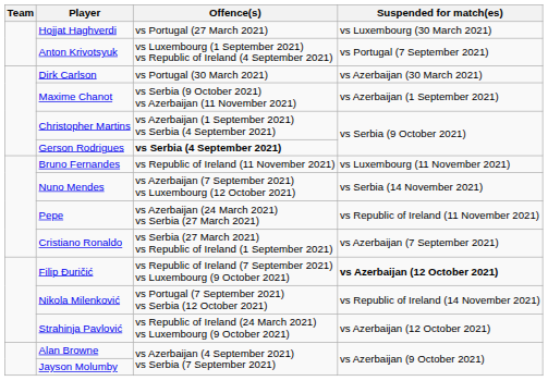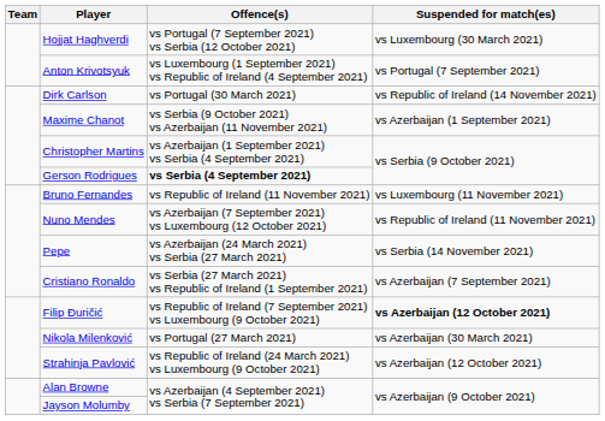 <table class="wikitable" style="font-size:90%">
 <tr>
 <th>Team</th>
 <th>Player</th>
 <th>Offence(s)</th>
 <th>Suspended for match(es)</th>
 </tr>
 <tr>
 <td rowspan=2></td>
 <td><a href='#'>Hojjat Haghverdi</a></td>
-<td> vs Portugal (27 March 2021)</td>
+<td> vs Portugal (7 September 2021)<br> vs Serbia (12 October 2021)</td>
 <td>vs Luxembourg (30 March 2021)</td>
 </tr>
 <tr>
 <td><a href='#'>Anton Krivotsyuk</a></td>
 <td> vs Luxembourg (1 September 2021)<br> vs Republic of Ireland (4 September 2021)</td>
 <td>vs Portugal (7 September 2021)</td>
 </tr>
 <tr>
 <td rowspan=4></td>
 <td><a href='#'>Dirk Carlson</a></td>
 <td> vs Portugal (30 March 2021)</td>
-<td>vs Azerbaijan (30 March 2021)</td>
+<td>vs Republic of Ireland (14 November 2021)</td>
 </tr>
 <tr>
 <td><a href='#'>Maxime Chanot</a></td>
 <td> vs Serbia (9 October 2021)<br> vs Azerbaijan (11 November 2021)</td>
 <td>vs Azerbaijan (1 September 2021)</td>
 </tr>
 <tr>
 <td><a href='#'>Christopher Martins</a></td>
 <td> vs Azerbaijan (1 September 2021)<br> vs Serbia (4 September 2021)</td>
 <td rowspan=2>vs Serbia (9 October 2021)</td>
 </tr>
 <tr>
 <td><a href='#'>Gerson Rodrigues</a></td>
 <td><strong> vs Serbia (4 September 2021)</strong></td>
 </tr>
 <tr>
 <td rowspan=4></td>
 <td><a href='#'>Bruno Fernandes</a></td>
 <td> vs Republic of Ireland (11 November 2021)</td>
 <td>vs Luxembourg (11 November 2021)</td>
 </tr>
 <tr>
 <td><a href='#'>Nuno Mendes</a></td>
 <td> vs Azerbaijan (7 September 2021)<br> vs Luxembourg (12 October 2021)</td>
-<td>vs Serbia (14 November 2021)</td>
+<td>vs Republic of Ireland (11 November 2021)</td>
 </tr>
 <tr>
 <td><a href='#'>Pepe</a></td>
 <td> vs Azerbaijan (24 March 2021)<br> vs Serbia (27 March 2021)</td>
-<td>vs Republic of Ireland (11 November 2021)</td>
+<td>vs Serbia (14 November 2021)</td>
 </tr>
 <tr>
 <td><a href='#'>Cristiano Ronaldo</a></td>
 <td> vs Serbia (27 March 2021)<br> vs Republic of Ireland (1 September 2021)</td>
 <td>vs Azerbaijan (7 September 2021)</td>
 </tr>
 <tr>
 <td rowspan=3></td>
 <td><a href='#'>Filip Đuričić</a></td>
 <td> vs Republic of Ireland (7 September 2021)<br> vs Luxembourg (9 October 2021)</td>
 <td><strong>vs Azerbaijan (12 October 2021)</strong></td>
 </tr>
 <tr>
 <td><a href='#'>Nikola Milenković</a></td>
-<td> vs Portugal (7 September 2021)<br> vs Serbia (12 October 2021)</td>
-<td>vs Republic of Ireland (14 November 2021)</td>
+<td> vs Portugal (27 March 2021)</td>
+<td>vs Azerbaijan (30 March 2021)</td>
 </tr>
 <tr>
 <td><a href='#'>Strahinja Pavlović</a></td>
 <td> vs Republic of Ireland (24 March 2021)<br> vs Luxembourg (9 October 2021)</td>
 <td>vs Azerbaijan (12 October 2021)</td>
 </tr>
 <tr>
 <td rowspan=2></td>
 <td><a href='#'>Alan Browne</a></td>
 <td rowspan=2> vs Azerbaijan (4 September 2021)<br> vs Serbia (7 September 2021)</td>
 <td rowspan=2>vs Azerbaijan (9 October 2021)</td>
 </tr>
 <tr>
 <td><a href='#'>Jayson Molumby</a></td>
 </tr>
 </table>
